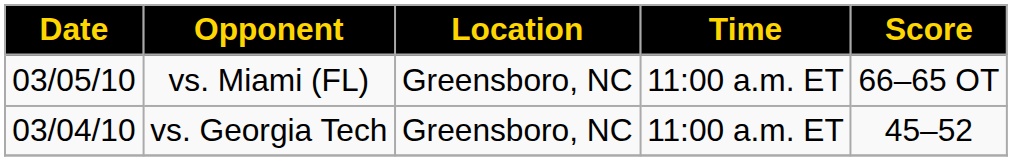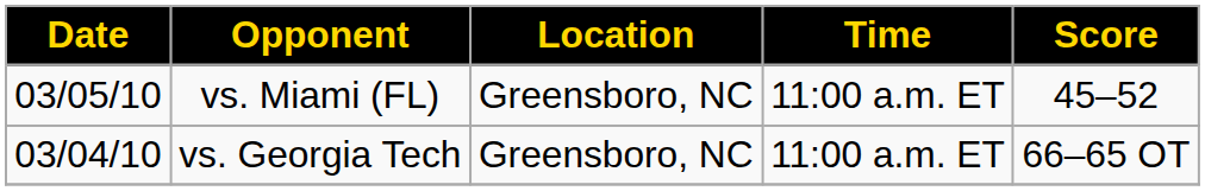 <table class="wikitable" style="text-align:center">
 <tr>
 <th style=" background:black;color:gold;">Date</th>
 <th style=" background:black;color:gold;">Opponent</th>
 <th style=" background:black;color:gold;">Location</th>
 <th style=" background:black;color:gold;">Time</th>
 <th style=" background:black;color:gold;">Score</th>
 </tr>
 <tr>
 <td>03/05/10</td>
 <td>vs. Miami (FL)</td>
 <td>Greensboro, NC</td>
 <td>11:00 a.m. ET</td>
-<td>66–65 OT</td>
+<td>45–52</td>
 </tr>
 <tr>
 <td>03/04/10</td>
 <td>vs. Georgia Tech</td>
 <td>Greensboro, NC</td>
 <td>11:00 a.m. ET</td>
-<td>45–52</td>
+<td>66–65 OT</td>
 </tr>
 <tr>
 </tr>
 </table>
